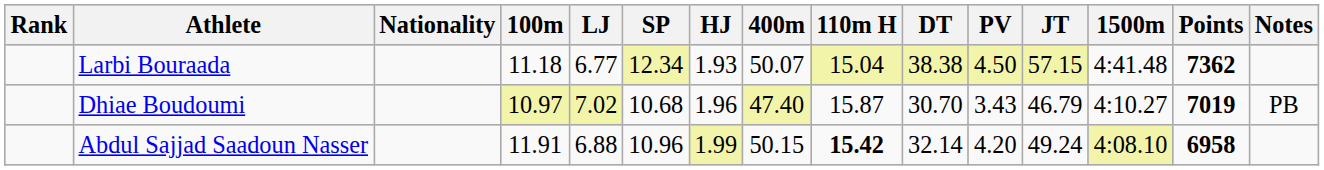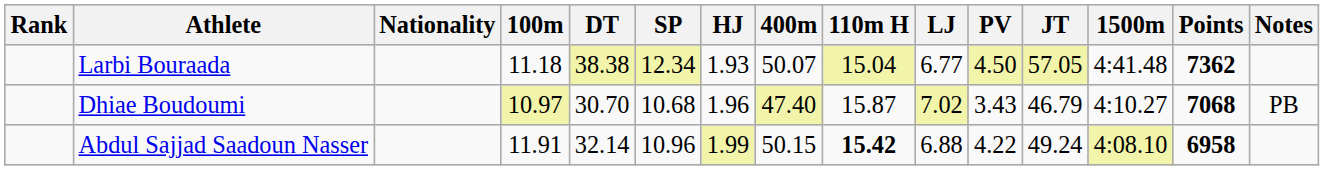 <table class="wikitable sortable" style=" text-align:center;font-size:95%">
 <tr>
 <th>Rank</th>
 <th>Athlete</th>
 <th>Nationality</th>
 <th>100m</th>
-<th>LJ</th>
+<th>DT</th>
 <th>SP</th>
 <th>HJ</th>
 <th>400m</th>
 <th>110m H</th>
-<th>DT</th>
+<th>LJ</th>
 <th>PV</th>
 <th>JT</th>
 <th>1500m</th>
 <th>Points</th>
 <th>Notes</th>
 </tr>
 <tr>
 <td></td>
 <td align=left><a href='#'>Larbi Bouraada</a></td>
 <td align=left></td>
 <td>11.18</td>
-<td>6.77</td>
+<td bgcolor=#F2F5A9>38.38</td>
 <td bgcolor=#F2F5A9>12.34</td>
 <td>1.93</td>
 <td>50.07</td>
 <td bgcolor=#F2F5A9>15.04</td>
-<td bgcolor=#F2F5A9>38.38</td>
+<td>6.77</td>
 <td bgcolor=#F2F5A9>4.50</td>
-<td bgcolor=#F2F5A9>57.15</td>
+<td bgcolor=#F2F5A9>57.05</td>
 <td>4:41.48</td>
 <td><strong>7362</strong></td>
 <td></td>
 </tr>
 <tr>
 <td></td>
 <td align=left><a href='#'>Dhiae Boudoumi</a></td>
 <td align=left></td>
 <td bgcolor=#F2F5A9>10.97</td>
-<td bgcolor=#F2F5A9>7.02</td>
+<td>30.70</td>
 <td>10.68</td>
 <td>1.96</td>
 <td bgcolor=#F2F5A9>47.40</td>
 <td>15.87</td>
-<td>30.70</td>
+<td bgcolor=#F2F5A9>7.02</td>
 <td>3.43</td>
 <td>46.79</td>
 <td>4:10.27</td>
-<td><strong>7019</strong></td>
+<td><strong>7068</strong></td>
 <td>PB</td>
 </tr>
 <tr>
 <td></td>
 <td align=left><a href='#'>Abdul Sajjad Saadoun Nasser</a></td>
 <td align=left></td>
 <td>11.91</td>
-<td>6.88</td>
+<td>32.14</td>
 <td>10.96</td>
 <td bgcolor=#F2F5A9>1.99</td>
 <td>50.15</td>
 <td><strong>15.42</strong></td>
-<td>32.14</td>
-<td>4.20</td>
+<td>6.88</td>
+<td>4.22</td>
 <td>49.24</td>
 <td bgcolor=#F2F5A9>4:08.10</td>
 <td><strong>6958</strong></td>
 <td></td>
 </tr>
 </table>
